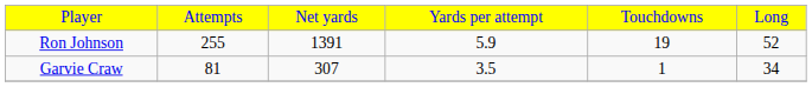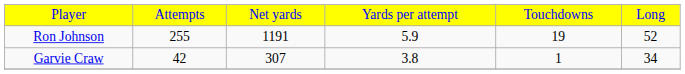 <table class="wikitable" width="90%">
 <tr align="center"  style="background:yellow;color:blue;">
 <td>Player</td>
 <td>Attempts</td>
 <td>Net yards</td>
 <td>Yards per attempt</td>
 <td>Touchdowns</td>
 <td>Long</td>
 </tr>
 <tr align="center" bgcolor="">
 <td><a href='#'>Ron Johnson</a></td>
 <td>255</td>
-<td>1391</td>
+<td>1191</td>
 <td>5.9</td>
 <td>19</td>
 <td>52</td>
 </tr>
 <tr align="center" bgcolor="">
 <td><a href='#'>Garvie Craw</a></td>
-<td>81</td>
+<td>42</td>
 <td>307</td>
-<td>3.5</td>
+<td>3.8</td>
 <td>1</td>
 <td>34</td>
 </tr>
 <tr>
 </tr>
 </table>
